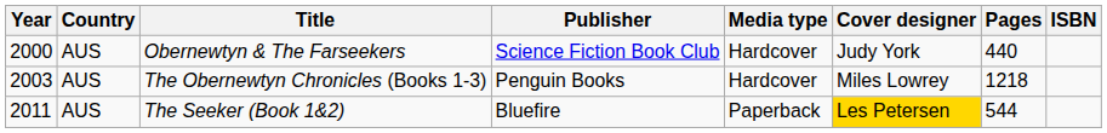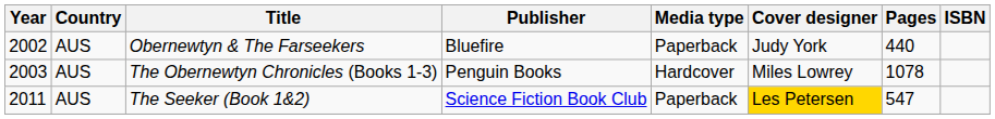 <table class="wikitable">
 <tr>
 <th>Year</th>
 <th>Country</th>
 <th>Title</th>
 <th>Publisher</th>
 <th>Media type</th>
 <th>Cover designer</th>
 <th>Pages</th>
 <th>ISBN</th>
 </tr>
 <tr>
-<td rowspan="1">2000</td>
+<td rowspan="1">2002</td>
 <td>AUS</td>
 <td><em>Obernewtyn & The Farseekers</em></td>
-<td><a href='#'>Science Fiction Book Club</a></td>
-<td>Hardcover</td>
+<td>Bluefire</td>
+<td>Paperback</td>
 <td>Judy York</td>
 <td>440</td>
 <td></td>
 </tr>
 <tr>
 <td rowspan="1">2003</td>
 <td>AUS</td>
 <td><em>The Obernewtyn Chronicles</em> (Books 1-3)</td>
 <td>Penguin Books</td>
 <td>Hardcover</td>
 <td>Miles Lowrey</td>
-<td>1218</td>
+<td>1078</td>
 <td></td>
 </tr>
 <tr>
 <td rowspan="1">2011</td>
 <td>AUS</td>
 <td><em>The Seeker (Book 1&2)</em></td>
-<td>Bluefire</td>
+<td><a href='#'>Science Fiction Book Club</a></td>
 <td>Paperback</td>
 <td style="background: gold;">Les Petersen</td>
-<td>544</td>
+<td>547</td>
 <td></td>
 </tr>
 <tr>
 </tr>
 </table>
